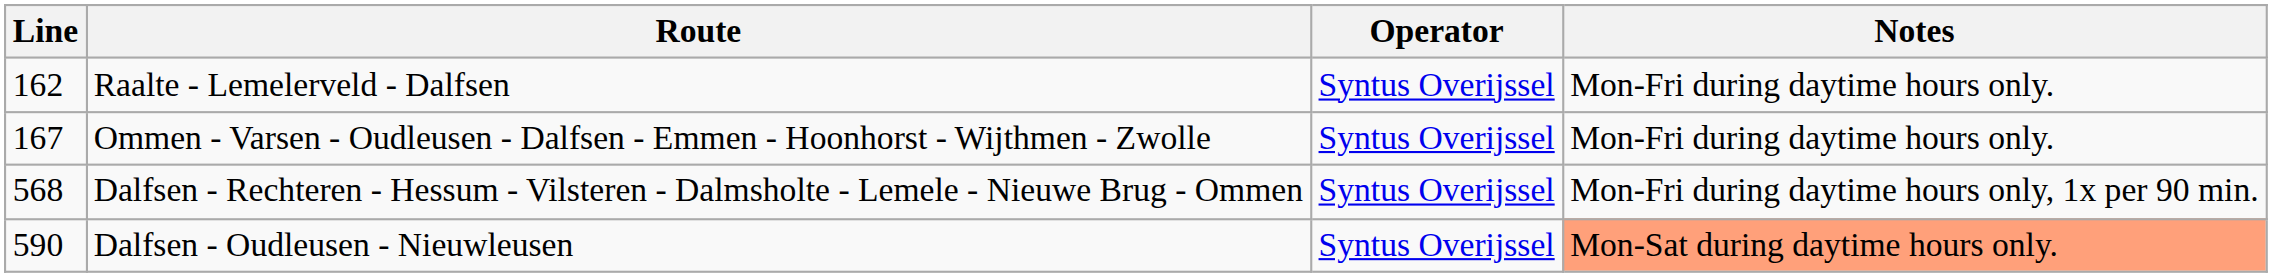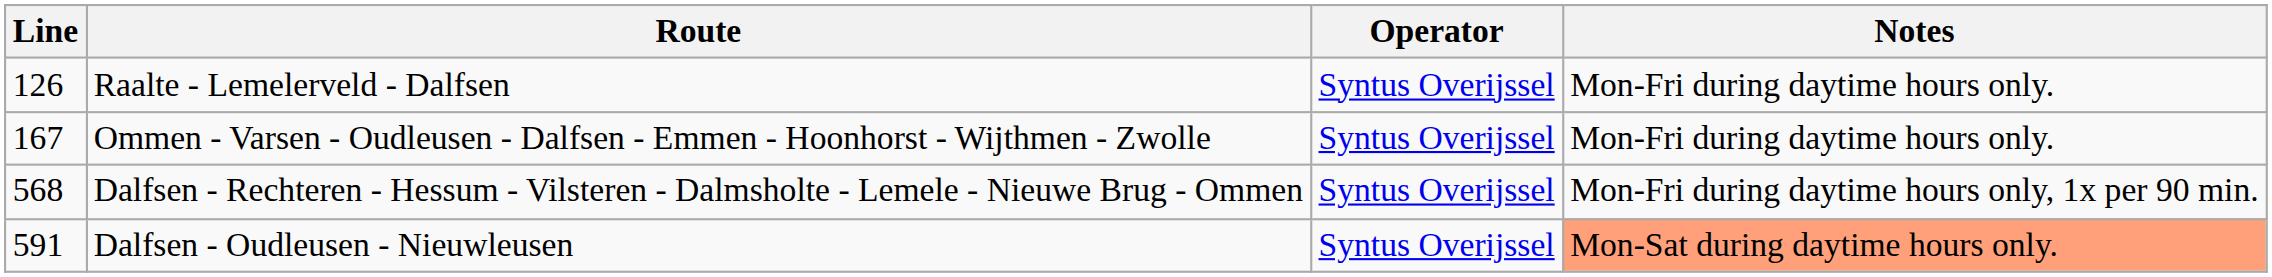 <table class="wikitable">
 <tr>
 <th>Line</th>
 <th>Route</th>
 <th>Operator</th>
 <th>Notes</th>
 </tr>
 <tr>
-<td>162</td>
+<td>126</td>
 <td>Raalte - Lemelerveld - Dalfsen</td>
 <td><a href='#'>Syntus Overijssel</a></td>
 <td>Mon-Fri during daytime hours only.</td>
 </tr>
 <tr>
 <td>167</td>
 <td>Ommen - Varsen - Oudleusen - Dalfsen - Emmen - Hoonhorst - Wijthmen - Zwolle</td>
 <td><a href='#'>Syntus Overijssel</a></td>
 <td>Mon-Fri during daytime hours only.</td>
 </tr>
 <tr>
 <td>568</td>
 <td>Dalfsen - Rechteren - Hessum - Vilsteren - Dalmsholte - Lemele - Nieuwe Brug - Ommen</td>
 <td><a href='#'>Syntus Overijssel</a></td>
 <td>Mon-Fri during daytime hours only, 1x per 90 min.</td>
 </tr>
 <tr>
-<td>590</td>
+<td>591</td>
 <td>Dalfsen - Oudleusen - Nieuwleusen</td>
 <td><a href='#'>Syntus Overijssel</a></td>
 <td style="background: lightsalmon;">Mon-Sat during daytime hours only.</td>
 </tr>
 </table>
